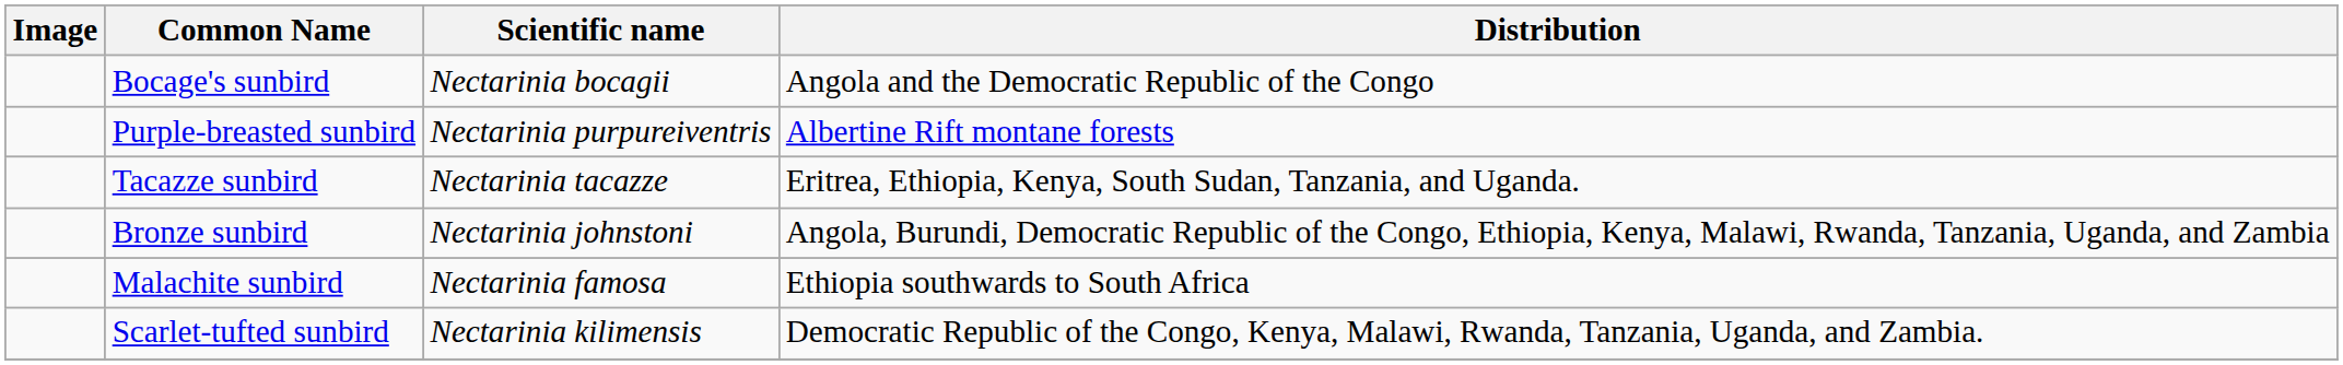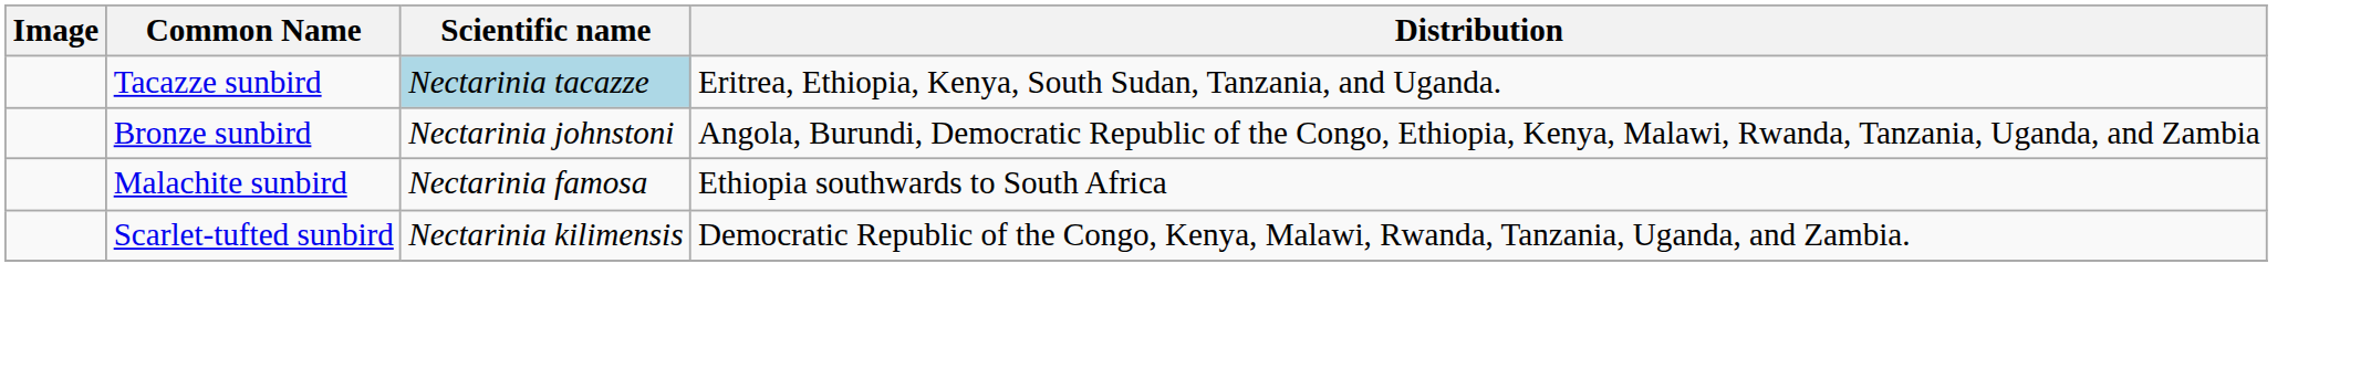 <table class="wikitable">
 <tr>
 <th>Image</th>
 <th>Common Name</th>
 <th>Scientific name</th>
 <th>Distribution</th>
 </tr>
 <tr>
 <td></td>
-<td><a href='#'>Bocage's sunbird</a></td>
-<td><em>Nectarinia bocagii</em></td>
-<td>Angola and the Democratic Republic of the Congo</td>
-</tr>
-<tr>
-<td></td>
-<td><a href='#'>Purple-breasted sunbird</a></td>
-<td><em>Nectarinia purpureiventris</em></td>
-<td><a href='#'>Albertine Rift montane forests</a></td>
-</tr>
-<tr>
-<td></td>
 <td><a href='#'>Tacazze sunbird</a></td>
-<td><em>Nectarinia tacazze</em></td>
+<td style="background: lightblue;"><em>Nectarinia tacazze</em></td>
 <td>Eritrea, Ethiopia, Kenya, South Sudan, Tanzania, and Uganda.</td>
 </tr>
 <tr>
 <td></td>
 <td><a href='#'>Bronze sunbird</a></td>
 <td><em>Nectarinia johnstoni</em></td>
 <td>Angola, Burundi, Democratic Republic of the Congo, Ethiopia, Kenya, Malawi, Rwanda, Tanzania, Uganda, and Zambia</td>
 </tr>
 <tr>
 <td></td>
 <td><a href='#'>Malachite sunbird</a></td>
 <td><em>Nectarinia famosa</em></td>
 <td>Ethiopia southwards to South Africa</td>
 </tr>
 <tr>
 <td></td>
 <td><a href='#'>Scarlet-tufted sunbird</a></td>
 <td><em>Nectarinia kilimensis</em></td>
 <td>Democratic Republic of the Congo, Kenya, Malawi, Rwanda, Tanzania, Uganda, and Zambia.</td>
 </tr>
 <tr>
 </tr>
 </table>
